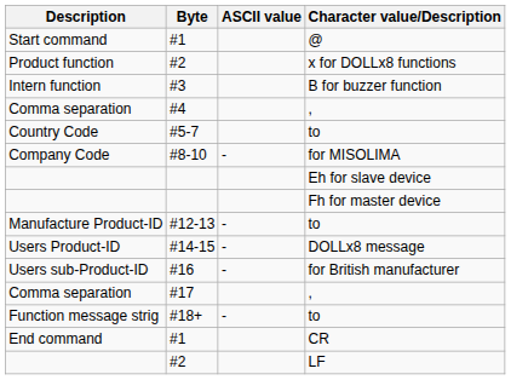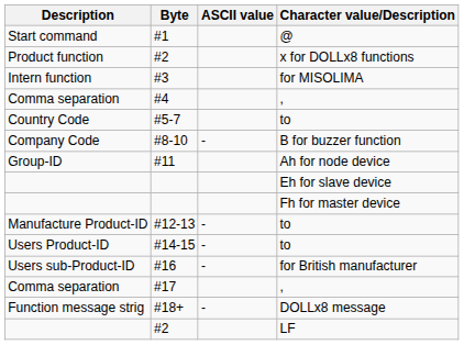 <table class="wikitable">
 <tr>
 <th>Description</th>
 <th>Byte</th>
 <th>ASCII value</th>
 <th>Character value/Description</th>
 </tr>
 <tr>
 <td>Start command</td>
 <td>#1</td>
 <td></td>
 <td>@</td>
 </tr>
 <tr>
 <td>Product function</td>
 <td>#2</td>
 <td></td>
 <td>x for DOLLx8 functions </td>
 </tr>
 <tr>
 <td>Intern function</td>
 <td>#3</td>
 <td></td>
-<td>B for buzzer function </td>
+<td> for MISOLIMA</td>
 </tr>
 <tr>
 <td>Comma separation</td>
 <td>#4</td>
 <td></td>
 <td>,</td>
 </tr>
 <tr>
 <td>Country Code</td>
 <td>#5-7 </td>
 <td></td>
 <td> to </td>
 </tr>
 <tr>
 <td>Company Code</td>
 <td>#8-10 </td>
 <td>-</td>
-<td> for MISOLIMA</td>
+<td>B for buzzer function </td>
+</tr>
+<tr>
+<td>Group-ID</td>
+<td>#11</td>
+<td></td>
+<td>Ah for node device</td>
 </tr>
 <tr>
 <td></td>
 <td></td>
 <td></td>
 <td>Eh for slave device</td>
 </tr>
 <tr>
 <td></td>
 <td></td>
 <td></td>
 <td>Fh for master device</td>
 </tr>
 <tr>
 <td>Manufacture Product-ID</td>
 <td>#12-13</td>
 <td>-</td>
 <td> to </td>
 </tr>
 <tr>
 <td>Users Product-ID</td>
 <td>#14-15</td>
 <td>-</td>
-<td>DOLLx8 message </td>
+<td> to </td>
 </tr>
 <tr>
 <td>Users sub-Product-ID</td>
 <td>#16</td>
 <td>-</td>
 <td> for British manufacturer</td>
 </tr>
 <tr>
 <td>Comma separation</td>
 <td>#17</td>
 <td></td>
 <td>,</td>
 </tr>
 <tr>
 <td>Function message strig</td>
 <td>#18+</td>
 <td>-</td>
-<td> to </td>
-</tr>
-<tr>
-<td>End command</td>
-<td>#1</td>
-<td></td>
-<td>CR</td>
+<td>DOLLx8 message </td>
 </tr>
 <tr>
 <td></td>
 <td>#2</td>
 <td></td>
 <td>LF</td>
 </tr>
 </table>
